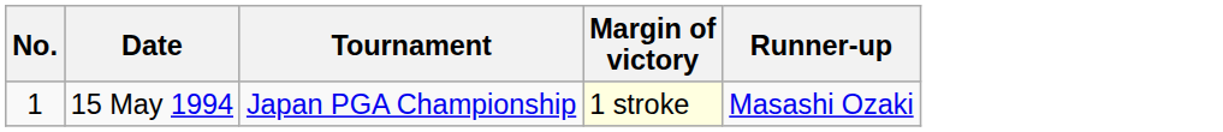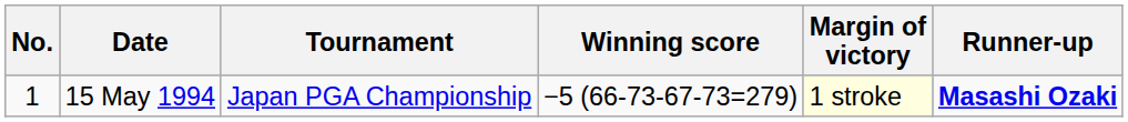 <table class="wikitable" style="font-size:95%;">
 <tr>
 <th>No.</th>
 <th>Date</th>
 <th>Tournament</th>
+<th>Winning score</th>
 <th>Margin of<br>victory</th>
 <th>Runner-up</th>
 </tr>
 <tr>
 <td align=center>1</td>
 <td align=right>15 May <a href='#'>1994</a></td>
 <td><a href='#'>Japan PGA Championship</a></td>
+<td>−5 (66-73-67-73=279)</td>
 <td style="background: lightyellow;">1 stroke</td>
-<td> <a href='#'>Masashi Ozaki</a></td>
+<td><strong> <a href='#'>Masashi Ozaki</a></strong></td>
 </tr>
 </table>
